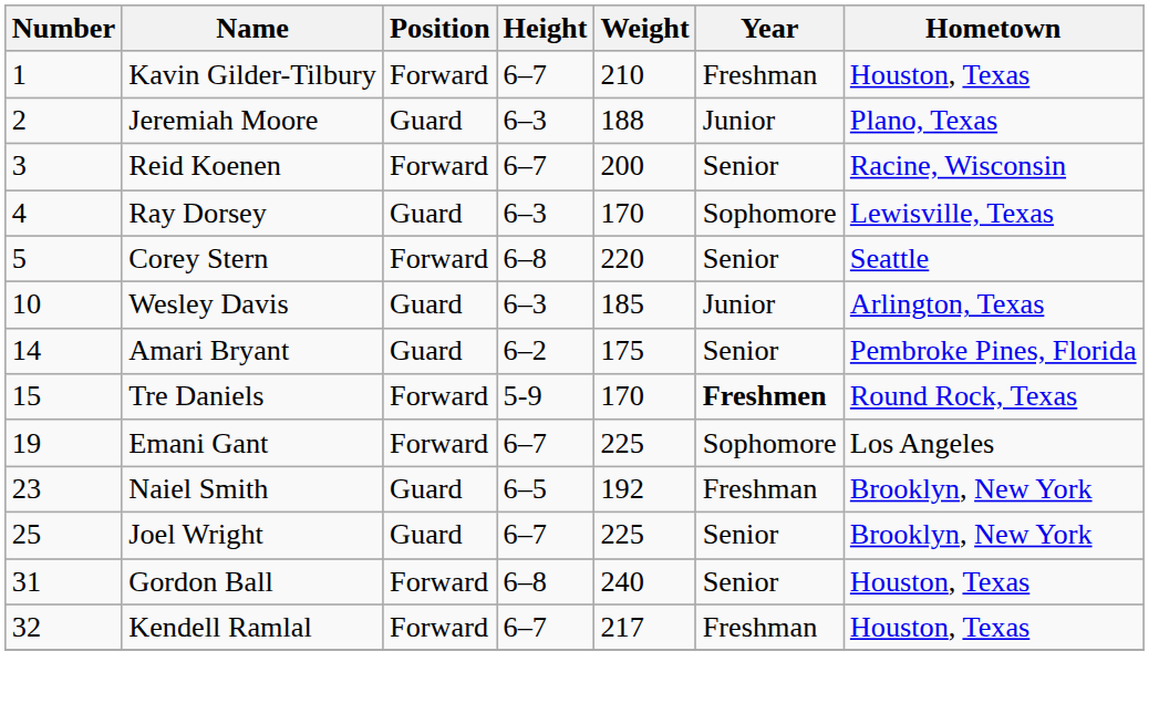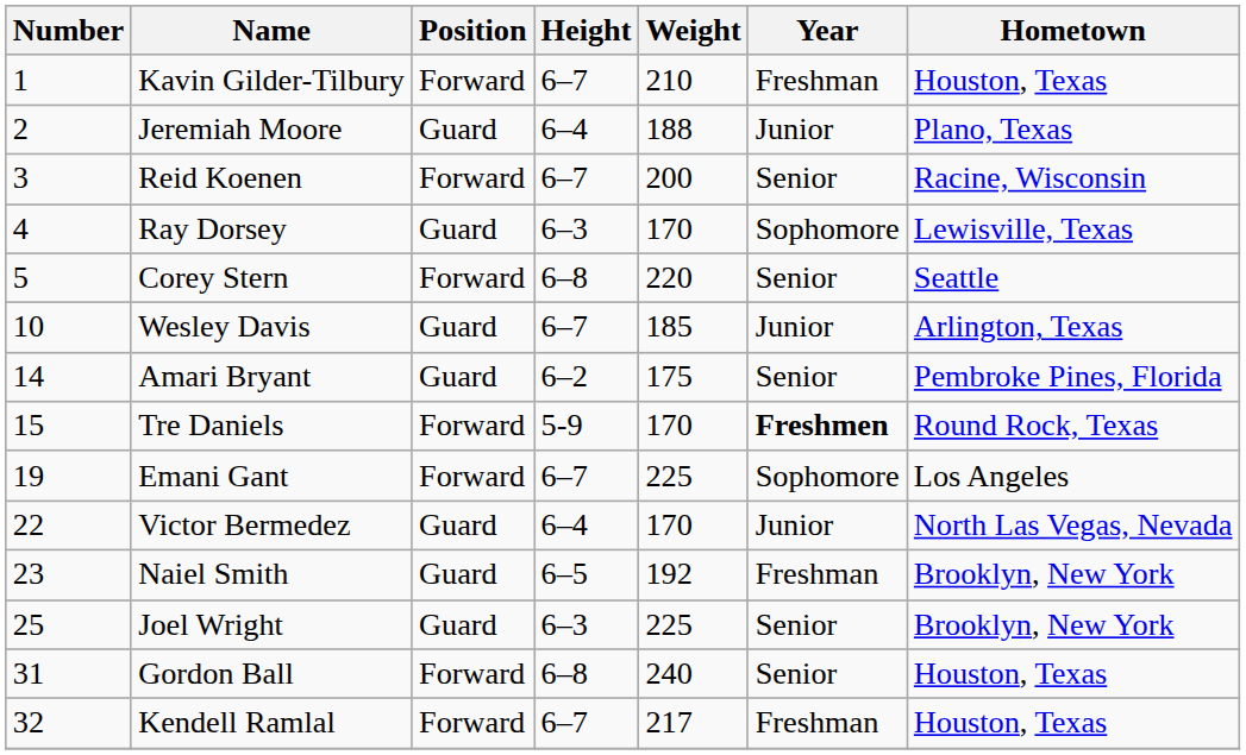 <table class="wikitable">
 <tr>
 <th>Number</th>
 <th>Name</th>
 <th>Position</th>
 <th>Height</th>
 <th>Weight</th>
 <th>Year</th>
 <th>Hometown</th>
 </tr>
 <tr>
 <td>1</td>
 <td>Kavin Gilder-Tilbury</td>
 <td>Forward</td>
 <td>6–7</td>
 <td>210</td>
 <td>Freshman</td>
 <td><a href='#'>Houston</a>, <a href='#'>Texas</a></td>
 </tr>
 <tr>
 <td>2</td>
 <td>Jeremiah Moore</td>
 <td>Guard</td>
-<td>6–3</td>
+<td>6–4</td>
 <td>188</td>
 <td>Junior</td>
 <td><a href='#'>Plano, Texas</a></td>
 </tr>
 <tr>
 <td>3</td>
 <td>Reid Koenen</td>
 <td>Forward</td>
 <td>6–7</td>
 <td>200</td>
 <td>Senior</td>
 <td><a href='#'>Racine, Wisconsin</a></td>
 </tr>
 <tr>
 <td>4</td>
 <td>Ray Dorsey</td>
 <td>Guard</td>
 <td>6–3</td>
 <td>170</td>
 <td>Sophomore</td>
 <td><a href='#'>Lewisville, Texas</a></td>
 </tr>
 <tr>
 <td>5</td>
 <td>Corey Stern</td>
 <td>Forward</td>
 <td>6–8</td>
 <td>220</td>
 <td>Senior</td>
 <td><a href='#'>Seattle</a></td>
 </tr>
 <tr>
 <td>10</td>
 <td>Wesley Davis</td>
 <td>Guard</td>
-<td>6–3</td>
+<td>6–7</td>
 <td>185</td>
 <td>Junior</td>
 <td><a href='#'>Arlington, Texas</a></td>
 </tr>
 <tr>
 <td>14</td>
 <td>Amari Bryant</td>
 <td>Guard</td>
 <td>6–2</td>
 <td>175</td>
 <td>Senior</td>
 <td><a href='#'>Pembroke Pines, Florida</a></td>
 </tr>
 <tr>
 <td>15</td>
 <td>Tre Daniels</td>
 <td>Forward</td>
 <td>5-9</td>
 <td>170</td>
 <td><strong>Freshmen</strong></td>
 <td><a href='#'>Round Rock, Texas</a></td>
 </tr>
 <tr>
 <td>19</td>
 <td>Emani Gant</td>
 <td>Forward</td>
 <td>6–7</td>
 <td>225</td>
 <td>Sophomore</td>
 <td>Los Angeles</td>
 </tr>
 <tr>
+<td>22</td>
+<td>Victor Bermedez</td>
+<td>Guard</td>
+<td>6–4</td>
+<td>170</td>
+<td>Junior</td>
+<td><a href='#'>North Las Vegas, Nevada</a></td>
+</tr>
+<tr>
 <td>23</td>
 <td>Naiel Smith</td>
 <td>Guard</td>
 <td>6–5</td>
 <td>192</td>
 <td>Freshman</td>
 <td><a href='#'>Brooklyn</a>, <a href='#'>New York</a></td>
 </tr>
 <tr>
 <td>25</td>
 <td>Joel Wright</td>
 <td>Guard</td>
-<td>6–7</td>
+<td>6–3</td>
 <td>225</td>
 <td>Senior</td>
 <td><a href='#'>Brooklyn</a>, <a href='#'>New York</a></td>
 </tr>
 <tr>
 <td>31</td>
 <td>Gordon Ball</td>
 <td>Forward</td>
 <td>6–8</td>
 <td>240</td>
 <td>Senior</td>
 <td><a href='#'>Houston</a>, <a href='#'>Texas</a></td>
 </tr>
 <tr>
 <td>32</td>
 <td>Kendell Ramlal</td>
 <td>Forward</td>
 <td>6–7</td>
 <td>217</td>
 <td>Freshman</td>
 <td><a href='#'>Houston</a>, <a href='#'>Texas</a></td>
 </tr>
 <tr>
 </tr>
 </table>
